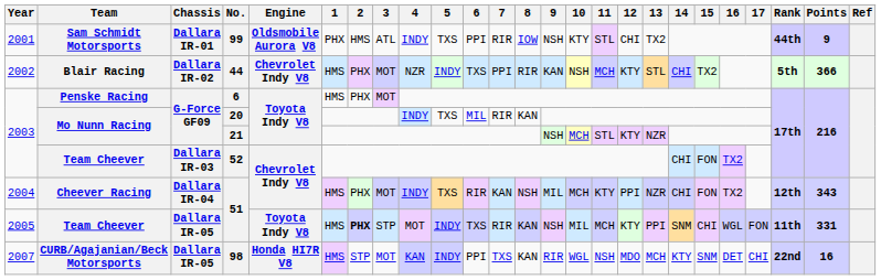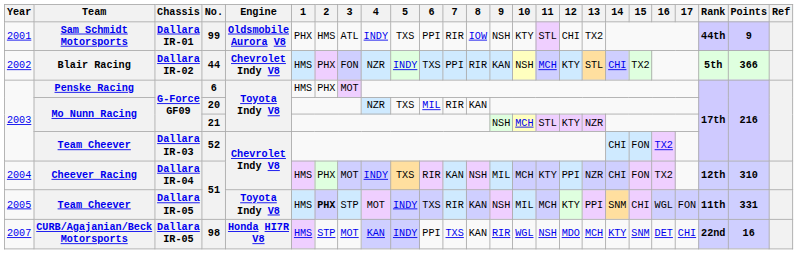 <table class="wikitable" style="text-align:center; font-size:90%">
 <tr>
 <th>Year</th>
 <th>Team</th>
 <th>Chassis</th>
 <th>No.</th>
 <th>Engine</th>
 <th>1</th>
 <th>2</th>
 <th>3</th>
 <th>4</th>
 <th>5</th>
 <th>6</th>
 <th>7</th>
 <th>8</th>
 <th>9</th>
 <th>10</th>
 <th>11</th>
 <th>12</th>
 <th>13</th>
 <th>14</th>
 <th>15</th>
 <th>16</th>
 <th>17</th>
 <th>Rank</th>
 <th>Points</th>
 <th>Ref</th>
 </tr>
 <tr>
 <td><a href='#'>2001</a></td>
 <th><a href='#'>Sam Schmidt Motorsports</a></th>
 <th><a href='#'>Dallara</a> IR-01</th>
 <th>99</th>
 <th><a href='#'>Oldsmobile</a> <a href='#'>Aurora</a> <a href='#'>V8</a></th>
 <td>PHX</td>
 <td>HMS</td>
 <td>ATL</td>
 <td><a href='#'>INDY</a></td>
 <td>TXS</td>
 <td>PPI</td>
 <td>RIR</td>
 <td><a href='#'>IOW</a></td>
 <td>NSH</td>
 <td>KTY</td>
 <td style="background:#EFCFFF;">STL<br></td>
 <td>CHI</td>
 <td>TX2</td>
 <td colspan=4></td>
 <th style="background:#CFCAFF;"><strong>44th</strong></th>
 <th style="background:#CFCAFF;"><strong>9</strong></th>
 <th></th>
 </tr>
 <tr>
 <td><a href='#'>2002</a></td>
 <th>Blair Racing</th>
 <th><a href='#'>Dallara</a> IR-02</th>
 <th>44</th>
 <th><a href='#'>Chevrolet</a> Indy <a href='#'>V8</a></th>
 <td style="background:#CFEAFF;">HMS<br></td>
 <td style="background:#EFCFFF;">PHX<br></td>
-<td style="background:#CFCFFF;">MOT<br></td>
+<td style="background:#CFCFFF;">FON<br></td>
 <td style="background:#CFEAFF;">NZR<br></td>
 <td style="background:#DFFFDF;"><a href='#'>INDY</a><br></td>
 <td style="background:#CFEAFF;">TXS<br></td>
 <td style="background:#CFEAFF;">PPI<br></td>
 <td style="background:#CFEAFF;">RIR<br></td>
 <td style="background:#CFEAFF;">KAN<br></td>
 <td style="background:#FFFFBF;">NSH<br></td>
 <td style="background:#CFCFFF;"><a href='#'>MCH</a><br></td>
 <td style="background:#CFEAFF;">KTY<br></td>
 <td style="background:#FFDF9F;">STL<br></td>
 <td style="background:#CFCFFF;"><a href='#'>CHI</a><br></td>
 <td style="background:#DFFFDF;">TX2<br></td>
 <td colspan=2></td>
 <td style="background:#DFFFDF;"><strong>5th</strong></td>
 <td style="background:#DFFFDF;"><strong>366</strong></td>
 <th></th>
 </tr>
 <tr>
 <td rowspan=4><a href='#'>2003</a></td>
 <th><a href='#'>Penske Racing</a></th>
 <th rowspan=3><a href='#'>G-Force</a> GF09</th>
 <th>6</th>
 <th rowspan=3><a href='#'>Toyota</a> Indy <a href='#'>V8</a></th>
 <td>HMS</td>
 <td>PHX</td>
 <td style="background:#EFCFFF;">MOT<br></td>
 <td colspan=14></td>
 <td rowspan=4 style="background:#CFCAFF;"><strong>17th</strong></td>
 <td rowspan=4 style="background:#CFCAFF;"><strong>216</strong></td>
 <th rowspan=4></th>
 </tr>
 <tr>
 <th rowspan=2><a href='#'>Mo Nunn Racing</a></th>
 <th>20</th>
 <td colspan=3></td>
-<td style="background:#CFEAFF;"><a href='#'>INDY</a><br></td>
+<td style="background:#CFEAFF;">NZR<br></td>
 <td>TXS</td>
 <td><a href='#'>MIL</a></td>
 <td>RIR</td>
 <td>KAN</td>
 </tr>
 <tr>
 <th>21</th>
 <td colspan=8></td>
 <td style="background:#DFFFDF;">NSH<br></td>
 <td style="background:#FFFFBF;"><a href='#'>MCH</a><br></td>
 <td style="background:#EFCFFF;">STL<br></td>
 <td style="background:#EFCFFF;">KTY<br></td>
 <td style="background:#EFCFFF;">NZR<br></td>
 <td colspan=4></td>
 </tr>
 <tr>
 <th><a href='#'>Team Cheever</a></th>
 <th><a href='#'>Dallara</a> IR-03</th>
 <th>52</th>
 <th rowspan=2><a href='#'>Chevrolet</a> Indy <a href='#'>V8</a></th>
 <td colspan=13></td>
 <td style="background:#CFEAFF;">CHI<br></td>
 <td style="background:#CFEAFF;">FON<br></td>
 <td style="background:#EFCFFF;"><a href='#'>TX2</a><br></td>
 <td></td>
 </tr>
 <tr>
 <td><a href='#'>2004</a></td>
 <th><a href='#'>Cheever Racing</a></th>
 <th><a href='#'>Dallara</a> IR-04</th>
 <th rowspan=2>51</th>
 <td style="background:#EFCFFF;">HMS<br></td>
 <td style="background:#DFFFDF;">PHX<br></td>
 <td style="background:#CFCFFF;">MOT<br></td>
 <td style="background:#CFCFFF;"><a href='#'>INDY</a><br></td>
 <td style="background:#FFDF9F;">TXS<br></td>
 <td style="background:#EFCFFF;">RIR<br></td>
 <td style="background:#CFEAFF;">KAN<br></td>
 <td style="background:#EFCFFF;">NSH<br></td>
 <td style="background:#CFEAFF;">MIL<br></td>
 <td style="background:#CFCFFF;">MCH<br></td>
 <td style="background:#CFCFFF;">KTY<br></td>
 <td style="background:#CFEAFF;">PPI<br></td>
 <td style="background:#CFCFFF;">NZR<br></td>
 <td style="background:#CFCFFF;">CHI<br></td>
 <td style="background:#EFCFFF;">FON<br></td>
 <td style="background:#EFCFFF;">TX2<br></td>
 <td></td>
 <th style="background:#CFCFFF;"><strong>12th</strong></th>
-<th style="background:#CFCFFF;"><strong>343</strong></th>
+<th style="background:#CFCFFF;"><strong>310</strong></th>
 <th></th>
 </tr>
 <tr>
 <td><a href='#'>2005</a></td>
 <th><a href='#'>Team Cheever</a></th>
 <th><a href='#'>Dallara</a> IR-05</th>
 <th><a href='#'>Toyota</a> Indy <a href='#'>V8</a></th>
 <td style="background:#CFEAFF;">HMS<br></td>
 <td style="background:#CFCFFF;"><strong>PHX<br></strong></td>
 <td style="background:#CFEAFF;">STP<br></td>
 <td style="background:#EFCFFF;">MOT<br></td>
 <td style="background:#CFCFFF;"><a href='#'>INDY</a><br></td>
 <td style="background:#CFCFFF;">TXS<br></td>
 <td style="background:#CFEAFF;">RIR<br></td>
 <td style="background:#CFCFFF;">KAN<br></td>
 <td style="background:#EFCFFF;">NSH<br></td>
 <td style="background:#CFEAFF;">MIL<br></td>
 <td style="background:#CFCFFF;">MCH<br></td>
 <td style="background:#DFFFDF;">KTY<br></td>
 <td style="background:#EFCFFF;">PPI<br></td>
 <td style="background:#FFDF9F;">SNM<br></td>
 <td style="background:#EFCFFF;">CHI<br></td>
 <td style="background:#CFCFFF;">WGL<br></td>
 <td style="background:#CFCFFF;">FON<br></td>
 <th style="background:#CFCFFF;"><strong>11th</strong></th>
 <th style="background:#CFCFFF;"><strong>331</strong></th>
 <th></th>
 </tr>
 <tr>
 <td><a href='#'>2007</a></td>
 <th><a href='#'>CURB/Agajanian/Beck Motorsports</a></th>
 <th><a href='#'>Dallara</a> IR-05</th>
 <th>98</th>
 <th><a href='#'>Honda</a> <a href='#'>HI7R</a> <a href='#'>V8</a></th>
 <td style="background:#EFCFFF;"><a href='#'>HMS</a><br></td>
 <td><a href='#'>STP</a></td>
 <td><a href='#'>MOT</a></td>
 <td style="background:#CFCFFF;"><a href='#'>KAN</a><br></td>
 <td style="background:#CFCFFF;"><a href='#'>INDY</a><br></td>
 <td>PPI</td>
 <td><a href='#'>TXS</a></td>
 <td>KAN</td>
 <td><a href='#'>RIR</a></td>
 <td><a href='#'>WGL</a></td>
 <td><a href='#'>NSH</a></td>
 <td><a href='#'>MDO</a></td>
 <td><a href='#'>MCH</a></td>
 <td><a href='#'>KTY</a></td>
 <td><a href='#'>SNM</a></td>
 <td><a href='#'>DET</a></td>
 <td><a href='#'>CHI</a></td>
 <th style="background:#CFCFFF;"><strong>22nd</strong></th>
 <th style="background:#CFCFFF;"><strong>16</strong></th>
 <th></th>
 </tr>
 </table>
